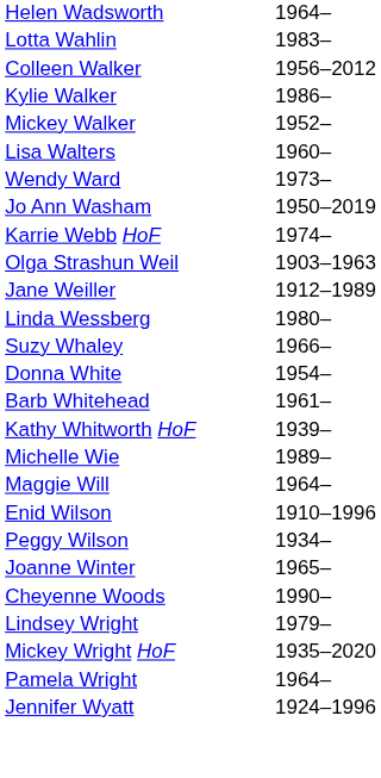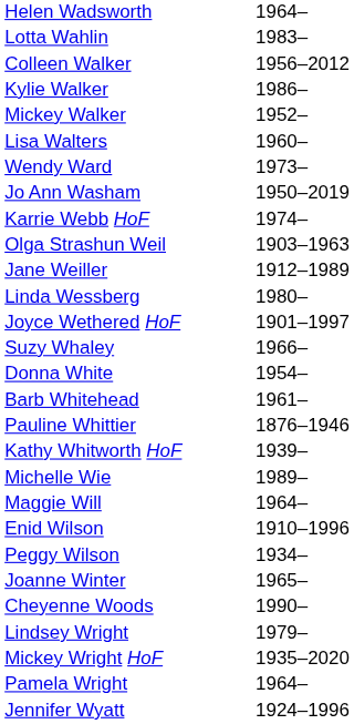 <table>
 <tr>
 <td style="width:210px"> <a href='#'>Helen Wadsworth</a></td>
 <td>1964–</td>
 </tr>
 <tr>
 <td> <a href='#'>Lotta Wahlin</a></td>
 <td>1983–</td>
 </tr>
 <tr>
 <td> <a href='#'>Colleen Walker</a></td>
 <td>1956–2012</td>
 </tr>
 <tr>
 <td> <a href='#'>Kylie Walker</a></td>
 <td>1986–</td>
 </tr>
 <tr>
 <td> <a href='#'>Mickey Walker</a></td>
 <td>1952–</td>
 </tr>
 <tr>
 <td> <a href='#'>Lisa Walters</a></td>
 <td>1960–</td>
 </tr>
 <tr>
 <td> <a href='#'>Wendy Ward</a></td>
 <td>1973–</td>
 </tr>
 <tr>
 <td> <a href='#'>Jo Ann Washam</a></td>
 <td>1950–2019</td>
 </tr>
 <tr>
 <td> <a href='#'>Karrie Webb</a> <em><a href='#'><span>HoF</span></a></em></td>
 <td>1974–</td>
 </tr>
 <tr>
 <td> <a href='#'>Olga Strashun Weil</a></td>
 <td>1903–1963</td>
 </tr>
 <tr>
 <td> <a href='#'>Jane Weiller</a></td>
 <td>1912–1989</td>
 </tr>
 <tr>
 <td> <a href='#'>Linda Wessberg</a></td>
 <td>1980–</td>
 </tr>
 <tr>
+<td> <a href='#'>Joyce Wethered</a> <em><a href='#'><span>HoF</span></a></em></td>
+<td>1901–1997</td>
+</tr>
+<tr>
 <td> <a href='#'>Suzy Whaley</a></td>
 <td>1966–</td>
 </tr>
 <tr>
 <td> <a href='#'>Donna White</a></td>
 <td>1954–</td>
 </tr>
 <tr>
 <td> <a href='#'>Barb Whitehead</a></td>
 <td>1961–</td>
+</tr>
+<tr>
+<td> <a href='#'>Pauline Whittier</a></td>
+<td>1876–1946</td>
 </tr>
 <tr>
 <td> <a href='#'>Kathy Whitworth</a> <em><a href='#'><span>HoF</span></a></em></td>
 <td>1939–</td>
 </tr>
 <tr>
 <td> <a href='#'>Michelle Wie</a></td>
 <td>1989–</td>
 </tr>
 <tr>
 <td> <a href='#'>Maggie Will</a></td>
 <td>1964–</td>
 </tr>
 <tr>
 <td> <a href='#'>Enid Wilson</a></td>
 <td>1910–1996</td>
 </tr>
 <tr>
 <td> <a href='#'>Peggy Wilson</a></td>
 <td>1934–</td>
 </tr>
 <tr>
 <td> <a href='#'>Joanne Winter</a></td>
 <td>1965–</td>
 </tr>
 <tr>
 <td> <a href='#'>Cheyenne Woods</a></td>
 <td>1990–</td>
 </tr>
 <tr>
 <td> <a href='#'>Lindsey Wright</a></td>
 <td>1979–</td>
 </tr>
 <tr>
 <td> <a href='#'>Mickey Wright</a> <em><a href='#'><span>HoF</span></a></em></td>
 <td>1935–2020</td>
 </tr>
 <tr>
 <td> <a href='#'>Pamela Wright</a></td>
 <td>1964–</td>
 </tr>
 <tr>
 <td> <a href='#'>Jennifer Wyatt</a></td>
 <td>1924–1996</td>
 </tr>
 </table>
